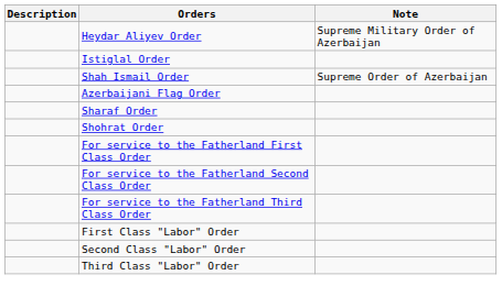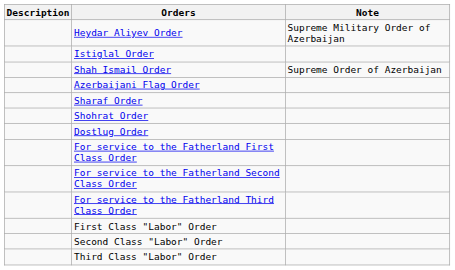 <table class="wikitable">
 <tr>
 <th>Description</th>
 <th>Orders</th>
 <th>Note</th>
 </tr>
 <tr>
 <td></td>
 <td><a href='#'>Heydar Aliyev Order</a></td>
 <td>Supreme Military Order of Azerbaijan</td>
 </tr>
 <tr>
 <td></td>
 <td><a href='#'>Istiglal Order</a></td>
 <td></td>
 </tr>
 <tr>
 <td></td>
 <td><a href='#'>Shah Ismail Order</a></td>
 <td>Supreme Order of Azerbaijan</td>
 </tr>
 <tr>
 <td></td>
 <td><a href='#'>Azerbaijani Flag Order</a></td>
 <td></td>
 </tr>
 <tr>
 <td></td>
 <td><a href='#'>Sharaf Order</a></td>
 <td></td>
 </tr>
 <tr>
 <td></td>
 <td><a href='#'>Shohrat Order</a></td>
 <td></td>
 </tr>
 <tr>
 <td></td>
+<td><a href='#'>Dostlug Order</a></td>
+<td></td>
+</tr>
+<tr>
+<td></td>
 <td><a href='#'>For service to the Fatherland First Class Order</a></td>
 <td></td>
 </tr>
 <tr>
 <td></td>
 <td><a href='#'>For service to the Fatherland Second Class Order</a></td>
 <td></td>
 </tr>
 <tr>
 <td></td>
 <td><a href='#'>For service to the Fatherland Third Class Order</a></td>
 <td></td>
 </tr>
 <tr>
 <td></td>
 <td>First Class "Labor" Order</td>
 <td></td>
 </tr>
 <tr>
 <td></td>
 <td>Second Class "Labor" Order</td>
 <td></td>
 </tr>
 <tr>
 <td></td>
 <td>Third Class "Labor" Order</td>
 <td></td>
 </tr>
 </table>
